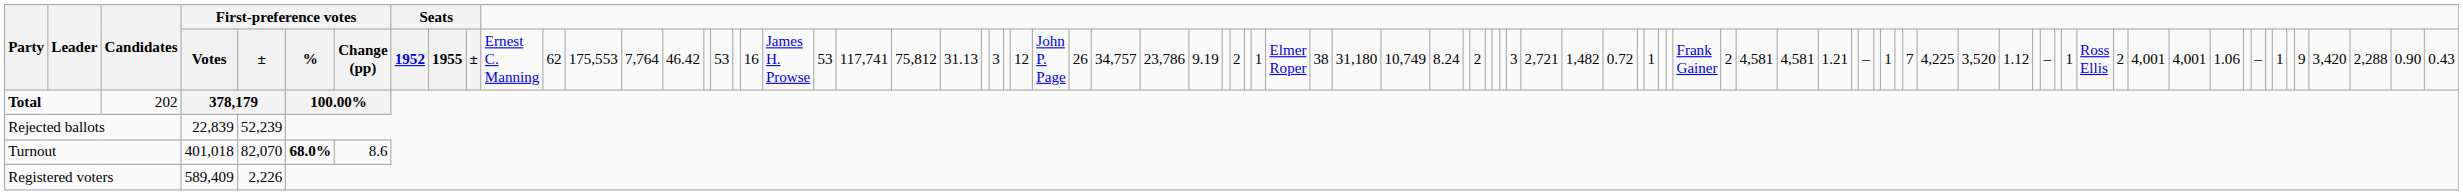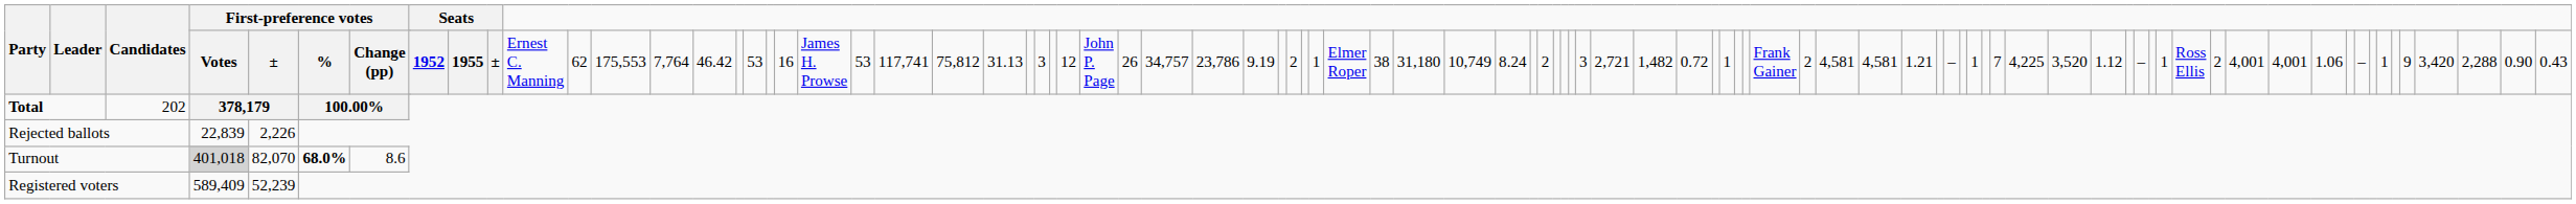 <table class="wikitable" style="text-align:right; font-size:85%">
 <tr>
 <th rowspan="2" colspan="2" style="width:15%">Party</th>
 <th rowspan="2">Leader</th>
 <th rowspan="2">Candidates</th>
 <th colspan="6">First-preference votes</th>
 <th colspan="3">Seats</th>
 </tr>
 <tr>
 <th>Votes</th>
 <th>±</th>
 <th>% </th>
 <th colspan="3">Change (pp)</th>
 <th><a href='#'>1952</a></th>
 <th>1955</th>
 <th>±<br></th>
 <td style="text-align:left;"><a href='#'>Ernest C. Manning</a></td>
 <td>62</td>
 <td>175,553</td>
 <td>7,764</td>
 <td>46.42</td>
 <td></td>
 <td>53</td>
 <td></td>
 <td>16<br></td>
 <td style="text-align:left;"><a href='#'>James H. Prowse</a></td>
 <td>53</td>
 <td>117,741</td>
 <td>75,812</td>
 <td>31.13</td>
 <td></td>
 <td>3</td>
 <td></td>
 <td>12<br></td>
 <td style="text-align:left;"><a href='#'>John P. Page</a></td>
 <td>26</td>
 <td>34,757</td>
 <td>23,786</td>
 <td>9.19</td>
 <td></td>
 <td>2</td>
 <td></td>
 <td>1<br></td>
 <td style="text-align:left;"><a href='#'>Elmer Roper</a></td>
 <td>38</td>
 <td>31,180</td>
 <td>10,749</td>
 <td>8.24</td>
 <td></td>
 <td>2</td>
 <td></td>
 <td><br></td>
 <td style="text-align:left;"></td>
 <td>3</td>
 <td>2,721</td>
 <td>1,482</td>
 <td>0.72</td>
 <td></td>
 <td>1</td>
 <td></td>
 <td><br></td>
 <td style="text-align:left;"><a href='#'>Frank Gainer</a></td>
 <td>2</td>
 <td>4,581</td>
 <td>4,581</td>
 <td>1.21</td>
 <td></td>
 <td>–</td>
 <td></td>
 <td>1<br></td>
 <td style="text-align:left;"></td>
 <td>7</td>
 <td>4,225</td>
 <td>3,520</td>
 <td>1.12</td>
 <td></td>
 <td>–</td>
 <td></td>
 <td>1<br></td>
 <td style="text-align:left;"><a href='#'>Ross Ellis</a></td>
 <td>2</td>
 <td>4,001</td>
 <td>4,001</td>
 <td>1.06</td>
 <td></td>
 <td>–</td>
 <td></td>
 <td>1<br></td>
 <td style="text-align:left;"></td>
 <td>9</td>
 <td>3,420</td>
 <td>2,288</td>
 <td>0.90</td>
 <td>0.43</td>
 </tr>
 <tr>
 <td colspan="3" style="text-align: left;"><strong>Total</strong></td>
 <td>202</td>
 <th colspan="2">378,179</th>
 <th colspan="2">100.00%</th>
 </tr>
 <tr>
 <td colspan="4" style="text-align:left;">Rejected ballots</td>
 <td>22,839</td>
-<td>52,239</td>
+<td>2,226</td>
 </tr>
 <tr>
 <td colspan="4" style="text-align:left;">Turnout</td>
-<td>401,018</td>
+<td style="background: lightgrey;">401,018</td>
 <td>82,070</td>
 <td><strong>68.0%</strong></td>
 <td>8.6</td>
 </tr>
 <tr>
 <td colspan="4" style="text-align:left;">Registered voters</td>
 <td>589,409</td>
-<td>2,226</td>
+<td>52,239</td>
 </tr>
 </table>
